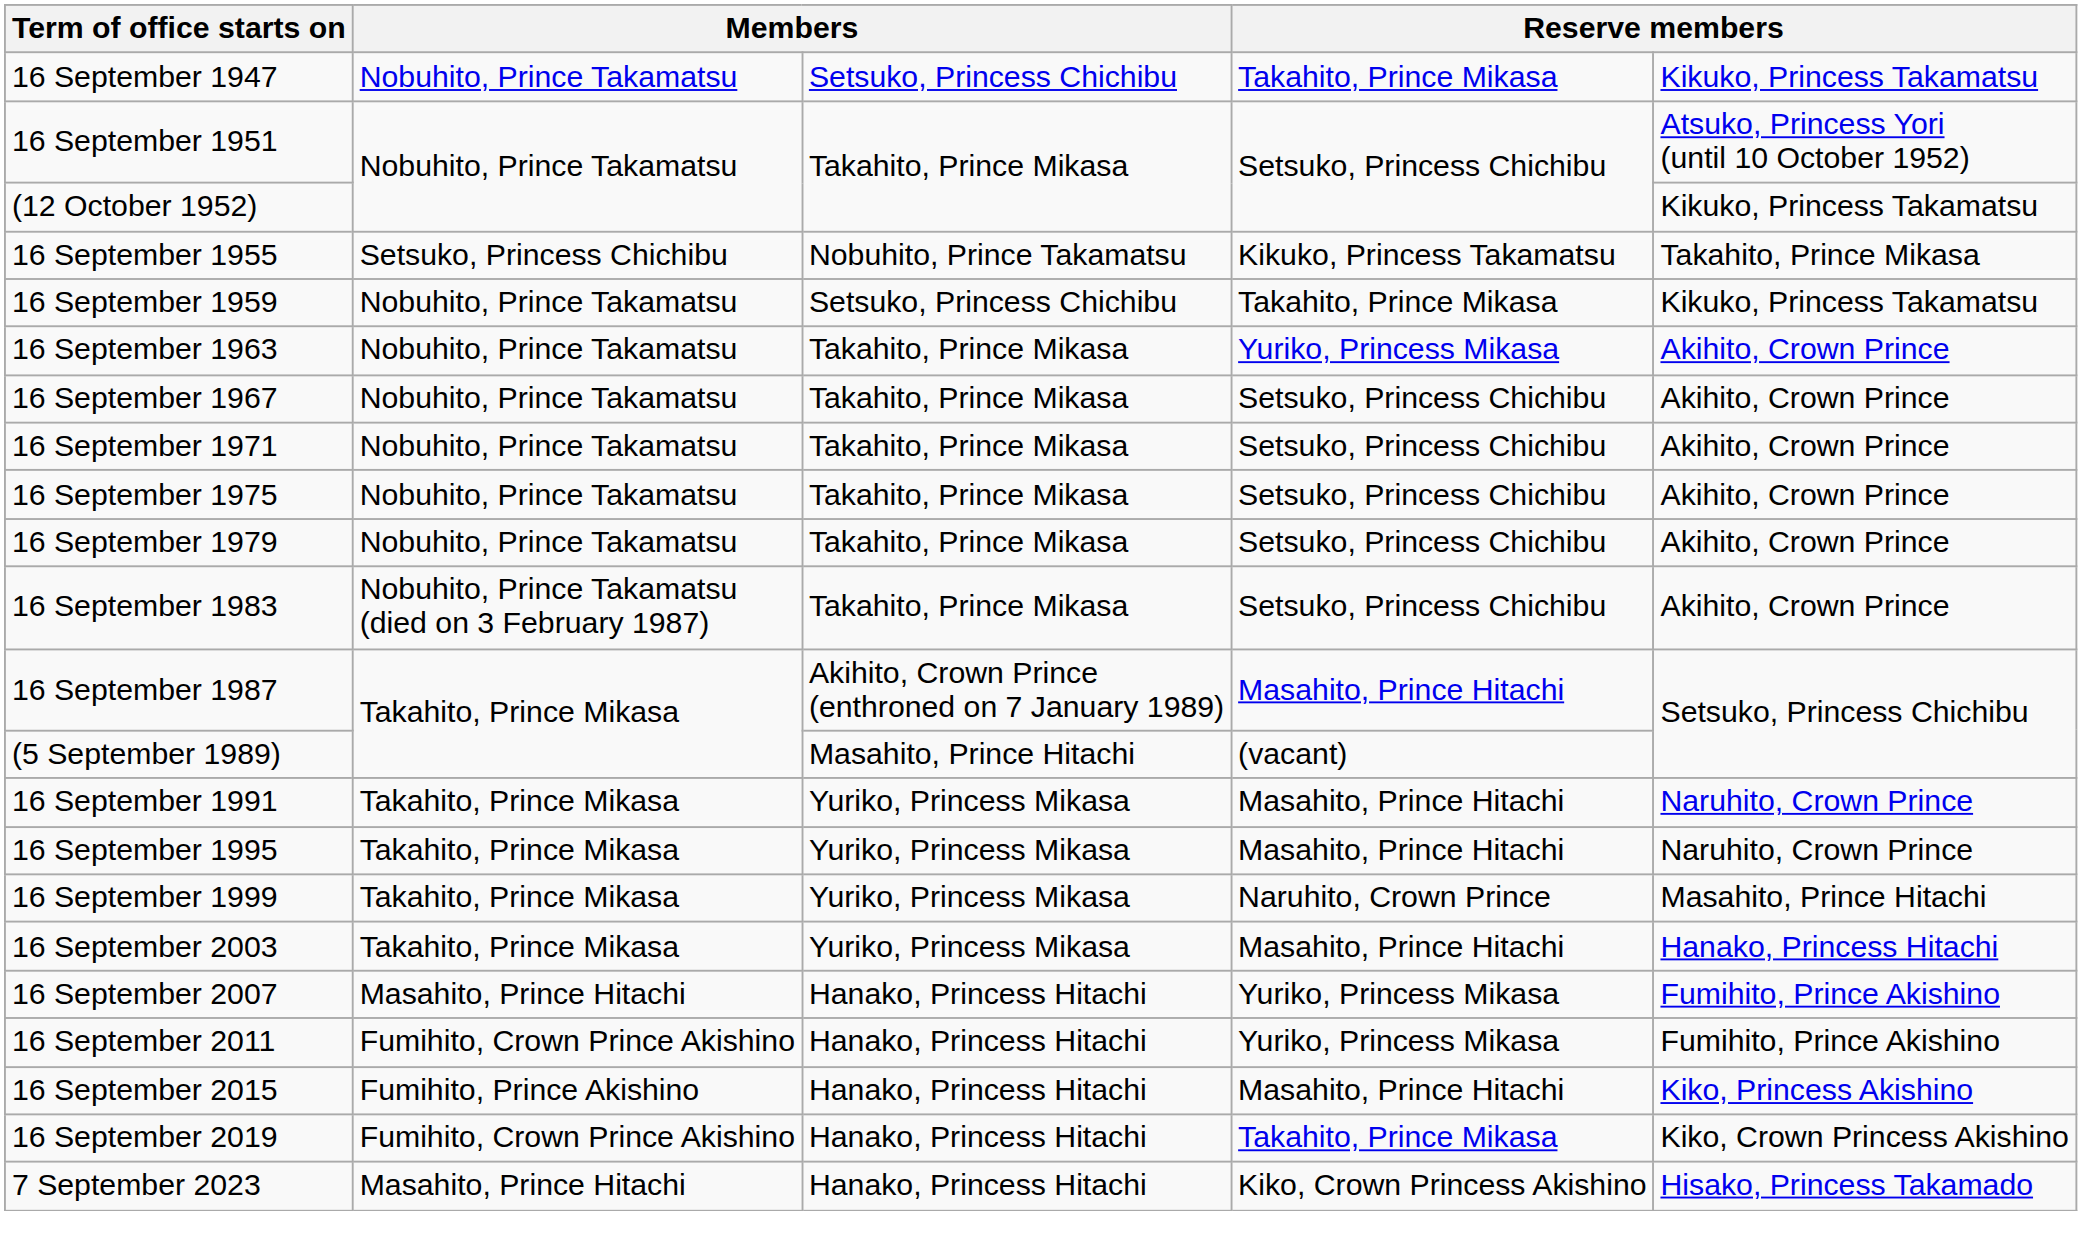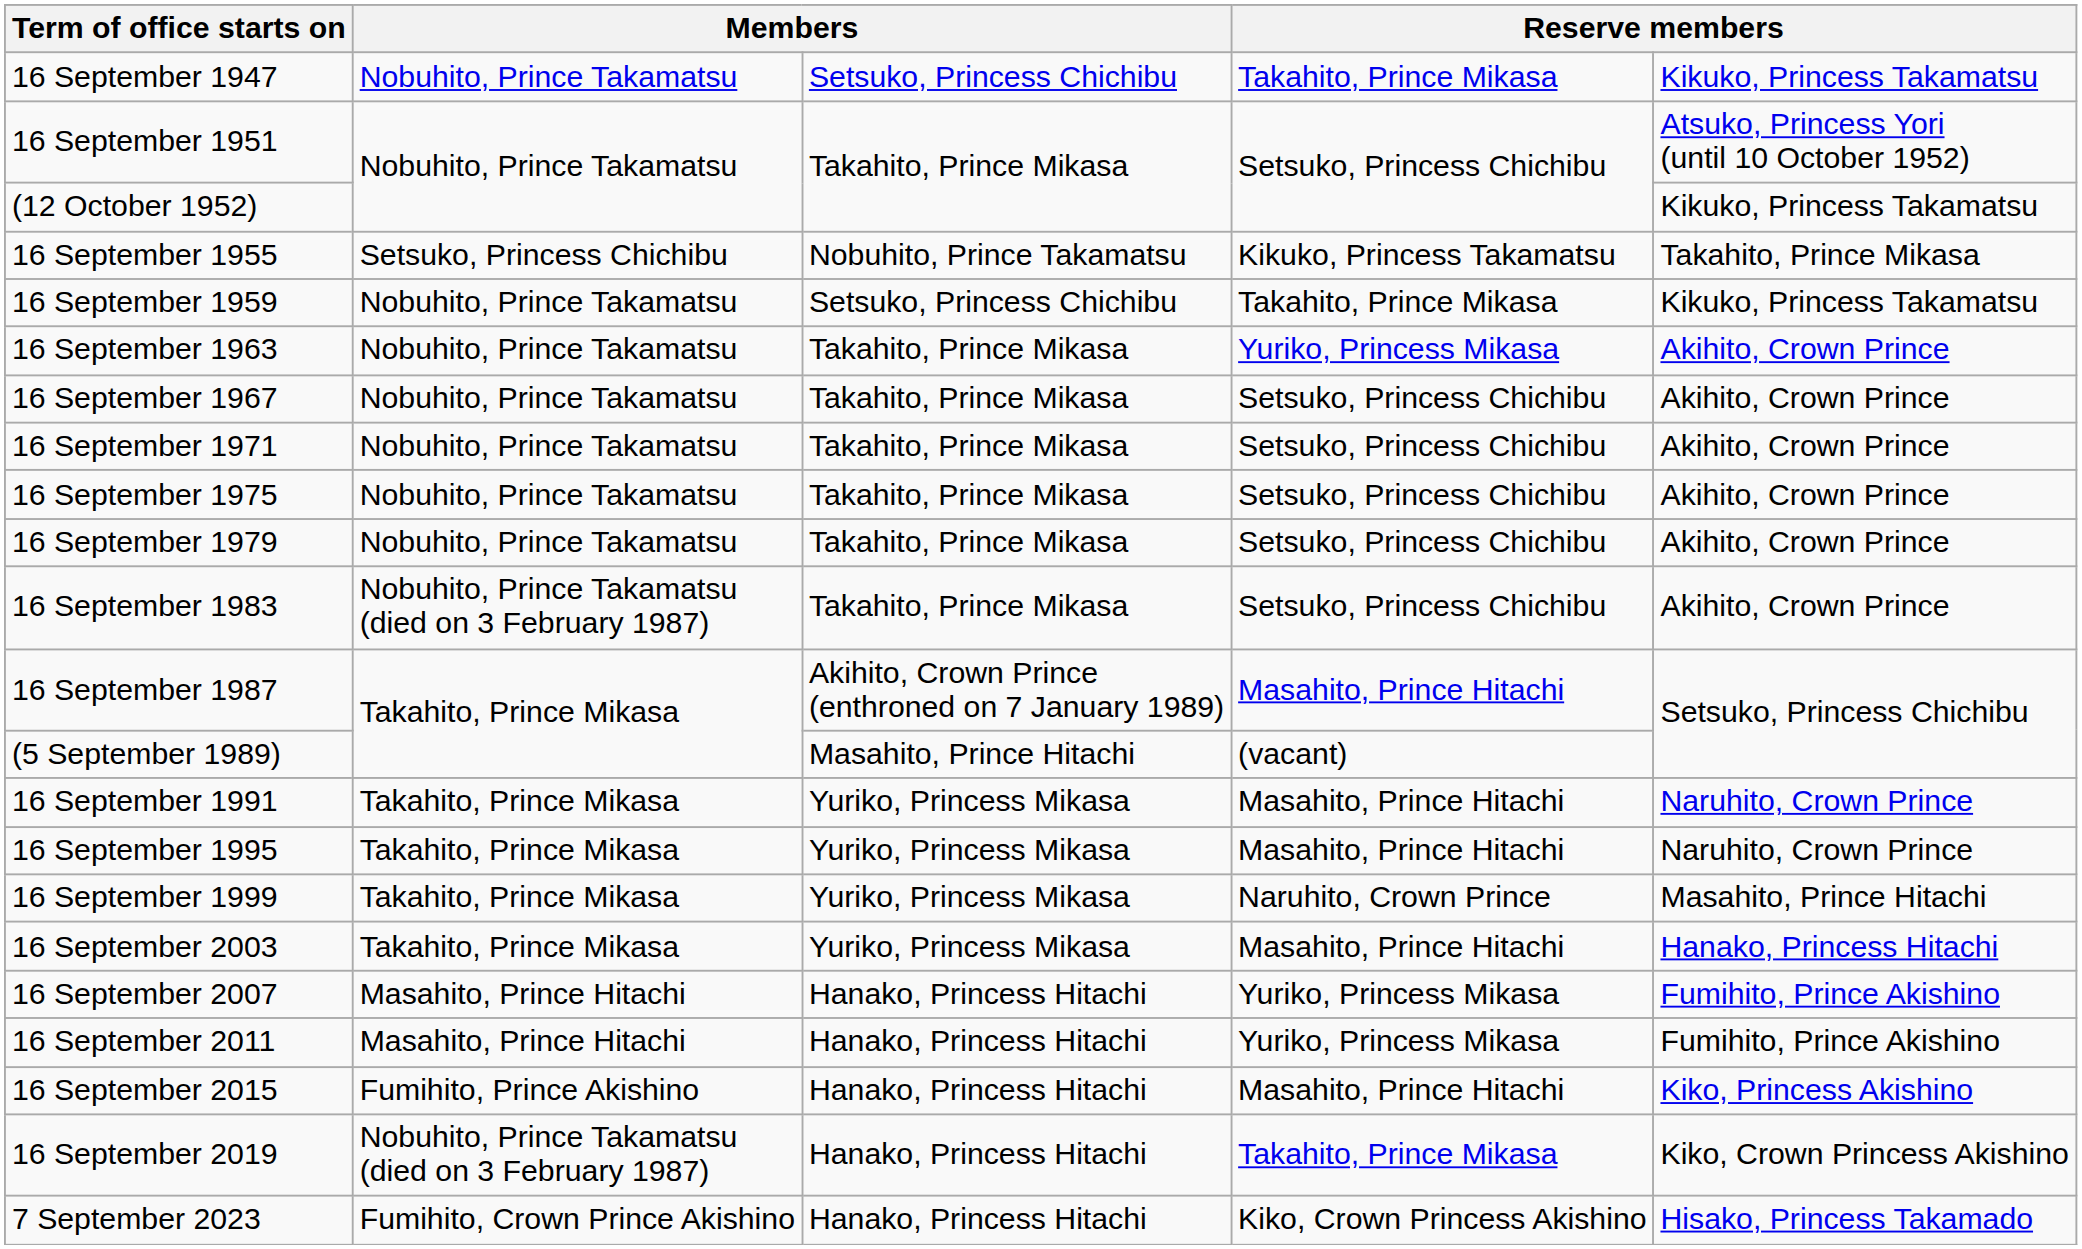 <table class="wikitable">
 <tr>
 <th>Term of office starts on</th>
 <th colspan="2">Members</th>
 <th colspan="2">Reserve members</th>
 </tr>
 <tr>
 <td>16 September 1947</td>
 <td><a href='#'>Nobuhito, Prince Takamatsu</a></td>
 <td><a href='#'>Setsuko, Princess Chichibu</a></td>
 <td><a href='#'>Takahito, Prince Mikasa</a></td>
 <td><a href='#'>Kikuko, Princess Takamatsu</a></td>
 </tr>
 <tr>
 <td>16 September 1951</td>
 <td rowspan="2">Nobuhito, Prince Takamatsu</td>
 <td rowspan="2">Takahito, Prince Mikasa</td>
 <td rowspan="2">Setsuko, Princess Chichibu</td>
 <td><a href='#'>Atsuko, Princess Yori</a><br>(until 10 October 1952)</td>
 </tr>
 <tr>
 <td>(12 October 1952)</td>
 <td>Kikuko, Princess Takamatsu</td>
 </tr>
 <tr>
 <td>16 September 1955</td>
 <td>Setsuko, Princess Chichibu</td>
 <td>Nobuhito, Prince Takamatsu</td>
 <td>Kikuko, Princess Takamatsu</td>
 <td>Takahito, Prince Mikasa</td>
 </tr>
 <tr>
 <td>16 September 1959</td>
 <td>Nobuhito, Prince Takamatsu</td>
 <td>Setsuko, Princess Chichibu</td>
 <td>Takahito, Prince Mikasa</td>
 <td>Kikuko, Princess Takamatsu</td>
 </tr>
 <tr>
 <td>16 September 1963</td>
 <td>Nobuhito, Prince Takamatsu</td>
 <td>Takahito, Prince Mikasa</td>
 <td><a href='#'>Yuriko, Princess Mikasa</a></td>
 <td><a href='#'>Akihito, Crown Prince</a></td>
 </tr>
 <tr>
 <td>16 September 1967</td>
 <td>Nobuhito, Prince Takamatsu</td>
 <td>Takahito, Prince Mikasa</td>
 <td>Setsuko, Princess Chichibu</td>
 <td>Akihito, Crown Prince</td>
 </tr>
 <tr>
 <td>16 September 1971</td>
 <td>Nobuhito, Prince Takamatsu</td>
 <td>Takahito, Prince Mikasa</td>
 <td>Setsuko, Princess Chichibu</td>
 <td>Akihito, Crown Prince</td>
 </tr>
 <tr>
 <td>16 September 1975</td>
 <td>Nobuhito, Prince Takamatsu</td>
 <td>Takahito, Prince Mikasa</td>
 <td>Setsuko, Princess Chichibu</td>
 <td>Akihito, Crown Prince</td>
 </tr>
 <tr>
 <td>16 September 1979</td>
 <td>Nobuhito, Prince Takamatsu</td>
 <td>Takahito, Prince Mikasa</td>
 <td>Setsuko, Princess Chichibu</td>
 <td>Akihito, Crown Prince</td>
 </tr>
 <tr>
 <td>16 September 1983</td>
 <td>Nobuhito, Prince Takamatsu<br>(died on 3 February 1987)</td>
 <td>Takahito, Prince Mikasa</td>
 <td>Setsuko, Princess Chichibu</td>
 <td>Akihito, Crown Prince</td>
 </tr>
 <tr>
 <td>16 September 1987</td>
 <td rowspan="2">Takahito, Prince Mikasa</td>
 <td>Akihito, Crown Prince<br>(enthroned on 7 January 1989)</td>
 <td><a href='#'>Masahito, Prince Hitachi</a></td>
 <td rowspan="2">Setsuko, Princess Chichibu</td>
 </tr>
 <tr>
 <td>(5 September 1989)</td>
 <td>Masahito, Prince Hitachi</td>
 <td>(vacant)</td>
 </tr>
 <tr>
 <td>16 September 1991</td>
 <td>Takahito, Prince Mikasa</td>
 <td>Yuriko, Princess Mikasa</td>
 <td>Masahito, Prince Hitachi</td>
 <td><a href='#'>Naruhito, Crown Prince</a></td>
 </tr>
 <tr>
 <td>16 September 1995</td>
 <td>Takahito, Prince Mikasa</td>
 <td>Yuriko, Princess Mikasa</td>
 <td>Masahito, Prince Hitachi</td>
 <td>Naruhito, Crown Prince</td>
 </tr>
 <tr>
 <td>16 September 1999</td>
 <td>Takahito, Prince Mikasa</td>
 <td>Yuriko, Princess Mikasa</td>
 <td>Naruhito, Crown Prince</td>
 <td>Masahito, Prince Hitachi</td>
 </tr>
 <tr>
 <td>16 September 2003</td>
 <td>Takahito, Prince Mikasa</td>
 <td>Yuriko, Princess Mikasa</td>
 <td>Masahito, Prince Hitachi</td>
 <td><a href='#'>Hanako, Princess Hitachi</a></td>
 </tr>
 <tr>
 <td>16 September 2007</td>
 <td>Masahito, Prince Hitachi</td>
 <td>Hanako, Princess Hitachi</td>
 <td>Yuriko, Princess Mikasa</td>
 <td><a href='#'>Fumihito, Prince Akishino</a></td>
 </tr>
 <tr>
 <td>16 September 2011</td>
-<td>Fumihito, Crown Prince Akishino</td>
+<td>Masahito, Prince Hitachi</td>
 <td>Hanako, Princess Hitachi</td>
 <td>Yuriko, Princess Mikasa</td>
 <td>Fumihito, Prince Akishino</td>
 </tr>
 <tr>
 <td>16 September 2015</td>
 <td>Fumihito, Prince Akishino</td>
 <td>Hanako, Princess Hitachi</td>
 <td>Masahito, Prince Hitachi</td>
 <td><a href='#'>Kiko, Princess Akishino</a></td>
 </tr>
 <tr>
 <td>16 September 2019</td>
-<td>Fumihito, Crown Prince Akishino</td>
+<td>Nobuhito, Prince Takamatsu<br>(died on 3 February 1987)</td>
 <td>Hanako, Princess Hitachi</td>
 <td><a href='#'>Takahito, Prince Mikasa</a></td>
 <td>Kiko, Crown Princess Akishino</td>
 </tr>
 <tr>
 <td>7 September 2023</td>
-<td>Masahito, Prince Hitachi</td>
+<td>Fumihito, Crown Prince Akishino</td>
 <td>Hanako, Princess Hitachi</td>
 <td>Kiko, Crown Princess Akishino</td>
 <td><a href='#'>Hisako, Princess Takamado</a></td>
 </tr>
 </table>
